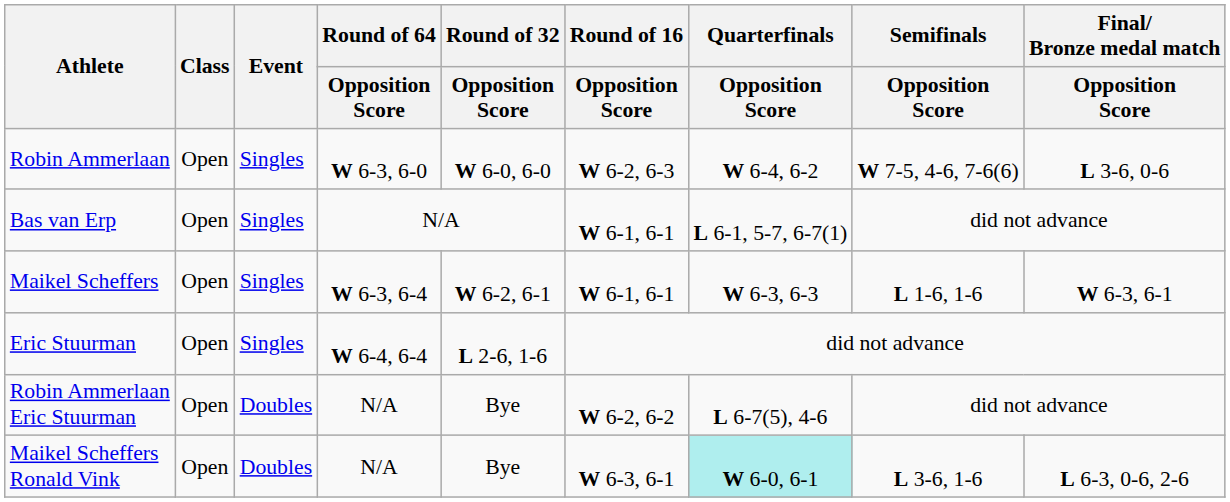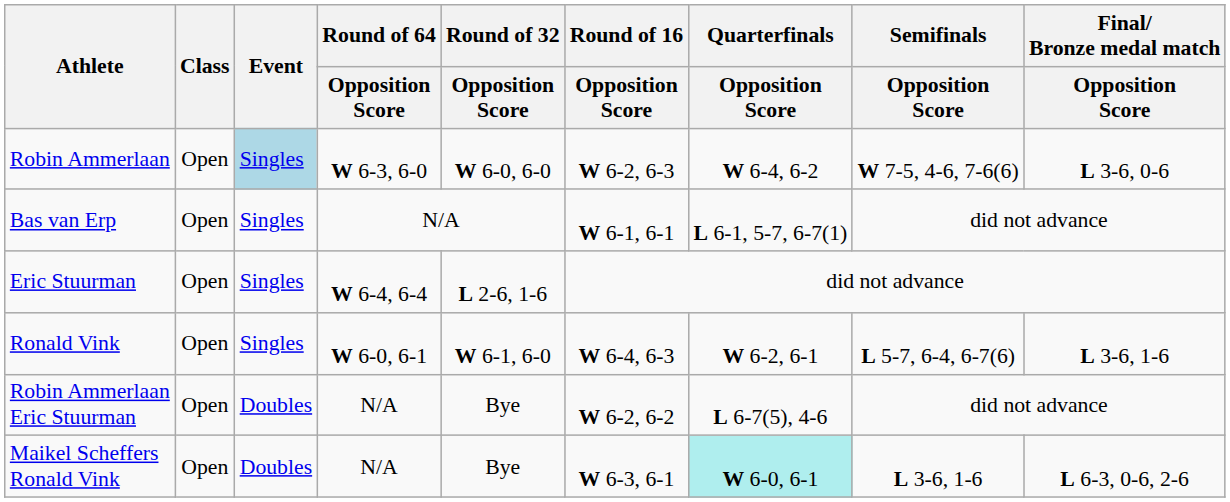 <table class=wikitable style="font-size:90%">
 <tr>
 <th rowspan="2">Athlete</th>
 <th rowspan="2">Class</th>
 <th rowspan="2">Event</th>
 <th>Round of 64</th>
 <th>Round of 32</th>
 <th>Round of 16</th>
 <th>Quarterfinals</th>
 <th>Semifinals</th>
 <th>Final/<br>Bronze medal match</th>
 </tr>
 <tr>
 <th>Opposition<br>Score</th>
 <th>Opposition<br>Score</th>
 <th>Opposition<br>Score</th>
 <th>Opposition<br>Score</th>
 <th>Opposition<br>Score</th>
 <th>Opposition<br>Score</th>
 </tr>
 <tr>
 <td><a href='#'>Robin Ammerlaan</a></td>
 <td align="center">Open</td>
-<td><a href='#'>Singles</a></td>
+<td style="background: lightblue;"><a href='#'>Singles</a></td>
 <td align="center"><br><strong>W</strong> 6-3, 6-0</td>
 <td align="center"><br><strong>W</strong> 6-0, 6-0</td>
 <td align="center"><br><strong>W</strong> 6-2, 6-3</td>
 <td align="center"><br><strong>W</strong> 6-4, 6-2</td>
 <td align="center"><br><strong>W</strong> 7-5, 4-6, 7-6(6)</td>
 <td align="center"><br><strong>L</strong> 3-6, 0-6 </td>
 </tr>
 <tr>
 <td><a href='#'>Bas van Erp</a></td>
 <td align="center">Open</td>
 <td><a href='#'>Singles</a></td>
 <td align="center" colspan="2">N/A</td>
 <td align="center"><br><strong>W</strong> 6-1, 6-1</td>
 <td align="center"><br><strong>L</strong> 6-1, 5-7, 6-7(1)</td>
 <td align="center" colspan="2">did not advance</td>
 </tr>
 <tr>
-<td><a href='#'>Maikel Scheffers</a></td>
-<td align="center">Open</td>
-<td><a href='#'>Singles</a></td>
-<td align="center"><br><strong>W</strong> 6-3, 6-4</td>
-<td align="center"><br><strong>W</strong> 6-2, 6-1</td>
-<td align="center"><br><strong>W</strong> 6-1, 6-1</td>
-<td align="center"><br><strong>W</strong> 6-3, 6-3</td>
-<td align="center"><br><strong>L</strong> 1-6, 1-6</td>
-<td align="center"><br><strong>W</strong> 6-3, 6-1 </td>
-</tr>
-<tr>
 <td><a href='#'>Eric Stuurman</a></td>
 <td align="center">Open</td>
 <td><a href='#'>Singles</a></td>
 <td align="center"><br><strong>W</strong> 6-4, 6-4</td>
 <td align="center"><br><strong>L</strong> 2-6, 1-6</td>
 <td align="center" colspan="4">did not advance</td>
+</tr>
+<tr>
+<td><a href='#'>Ronald Vink</a></td>
+<td align="center">Open</td>
+<td><a href='#'>Singles</a></td>
+<td align="center"><br><strong>W</strong> 6-0, 6-1</td>
+<td align="center"><br><strong>W</strong> 6-1, 6-0</td>
+<td align="center"><br><strong>W</strong> 6-4, 6-3</td>
+<td align="center"><br><strong>W</strong> 6-2, 6-1</td>
+<td align="center"><br><strong>L</strong> 5-7, 6-4, 6-7(6)</td>
+<td align="center"><br><strong>L</strong> 3-6, 1-6</td>
 </tr>
 <tr>
 <td><a href='#'>Robin Ammerlaan</a><br><a href='#'>Eric Stuurman</a></td>
 <td align="center">Open</td>
 <td><a href='#'>Doubles</a></td>
 <td align="center">N/A</td>
 <td align="center">Bye</td>
 <td align="center"><br><strong>W</strong> 6-2, 6-2</td>
 <td align="center"><br><strong>L</strong> 6-7(5), 4-6</td>
 <td align="center" colspan="2">did not advance</td>
 </tr>
 <tr>
 <td><a href='#'>Maikel Scheffers</a><br><a href='#'>Ronald Vink</a></td>
 <td align="center">Open</td>
 <td><a href='#'>Doubles</a></td>
 <td align="center">N/A</td>
 <td align="center">Bye</td>
 <td align="center"><br><strong>W</strong> 6-3, 6-1</td>
 <td align="center" style="background: paleturquoise;"><br><strong>W</strong> 6-0, 6-1</td>
 <td align="center"><br><strong>L</strong> 3-6, 1-6</td>
 <td align="center"><br><strong>L</strong> 6-3, 0-6, 2-6</td>
 </tr>
 </table>
